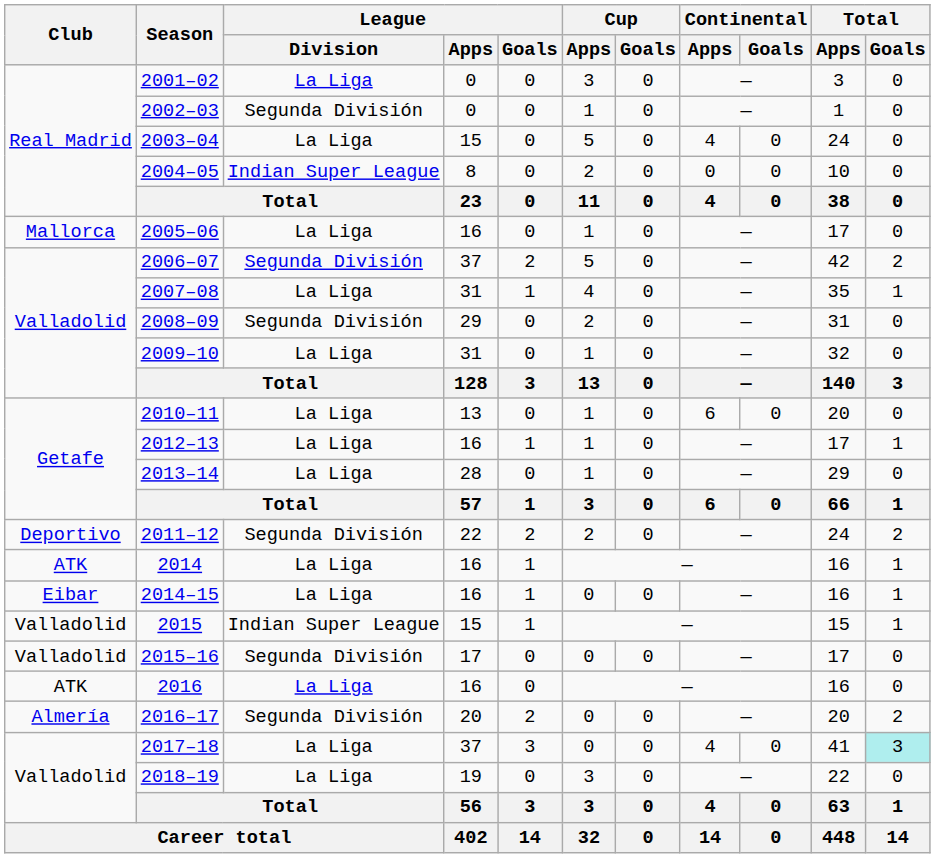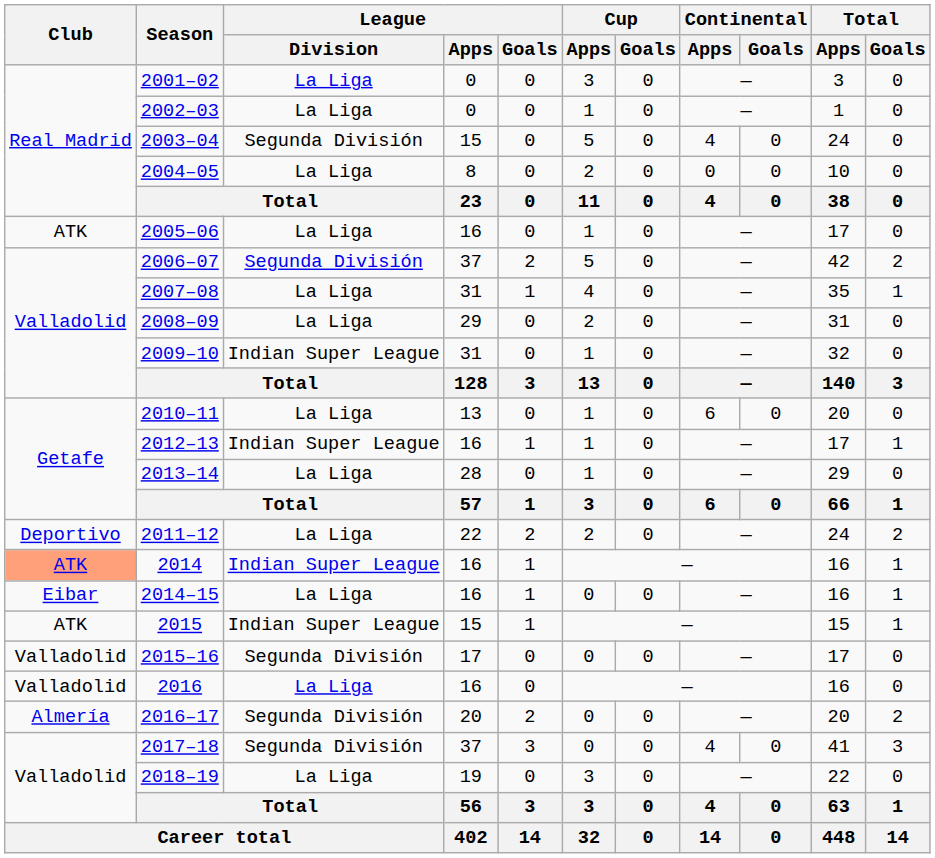 <table class="wikitable" style="text-align: center;">
 <tr>
 <th rowspan="2">Club</th>
 <th rowspan="2">Season</th>
 <th colspan="3">League</th>
 <th colspan="2">Cup</th>
 <th colspan="2">Continental</th>
 <th colspan="2">Total</th>
 </tr>
 <tr>
 <th>Division</th>
 <th>Apps</th>
 <th>Goals</th>
 <th>Apps</th>
 <th>Goals</th>
 <th>Apps</th>
 <th>Goals</th>
 <th>Apps</th>
 <th>Goals</th>
 </tr>
 <tr>
 <td rowspan="5"><a href='#'>Real Madrid</a></td>
 <td><a href='#'>2001–02</a></td>
 <td><a href='#'>La Liga</a></td>
 <td>0</td>
 <td>0</td>
 <td>3</td>
 <td>0</td>
 <td colspan="2">—</td>
 <td>3</td>
 <td>0</td>
 </tr>
 <tr>
 <td><a href='#'>2002–03</a></td>
-<td>Segunda División</td>
+<td>La Liga</td>
 <td>0</td>
 <td>0</td>
 <td>1</td>
 <td>0</td>
 <td colspan="2">—</td>
 <td>1</td>
 <td>0</td>
 </tr>
 <tr>
 <td><a href='#'>2003–04</a></td>
-<td>La Liga</td>
+<td>Segunda División</td>
 <td>15</td>
 <td>0</td>
 <td>5</td>
 <td>0</td>
 <td>4</td>
 <td>0</td>
 <td>24</td>
 <td>0</td>
 </tr>
 <tr>
 <td><a href='#'>2004–05</a></td>
-<td><a href='#'>Indian Super League</a></td>
+<td>La Liga</td>
 <td>8</td>
 <td>0</td>
 <td>2</td>
 <td>0</td>
 <td>0</td>
 <td>0</td>
 <td>10</td>
 <td>0</td>
 </tr>
 <tr>
 <th colspan="2">Total</th>
 <th>23</th>
 <th>0</th>
 <th>11</th>
 <th>0</th>
 <th>4</th>
 <th>0</th>
 <th>38</th>
 <th>0</th>
 </tr>
 <tr>
-<td rowspan="1"><a href='#'>Mallorca</a></td>
+<td rowspan="1">ATK</td>
 <td><a href='#'>2005–06</a></td>
 <td>La Liga</td>
 <td>16</td>
 <td>0</td>
 <td>1</td>
 <td>0</td>
 <td colspan="2">—</td>
 <td>17</td>
 <td>0</td>
 </tr>
 <tr>
 <td rowspan="5"><a href='#'>Valladolid</a></td>
 <td><a href='#'>2006–07</a></td>
 <td><a href='#'>Segunda División</a></td>
 <td>37</td>
 <td>2</td>
 <td>5</td>
 <td>0</td>
 <td colspan="2">—</td>
 <td>42</td>
 <td>2</td>
 </tr>
 <tr>
 <td><a href='#'>2007–08</a></td>
 <td>La Liga</td>
 <td>31</td>
 <td>1</td>
 <td>4</td>
 <td>0</td>
 <td colspan="2">—</td>
 <td>35</td>
 <td>1</td>
 </tr>
 <tr>
 <td><a href='#'>2008–09</a></td>
-<td>Segunda División</td>
+<td>La Liga</td>
 <td>29</td>
 <td>0</td>
 <td>2</td>
 <td>0</td>
 <td colspan="2">—</td>
 <td>31</td>
 <td>0</td>
 </tr>
 <tr>
 <td><a href='#'>2009–10</a></td>
-<td>La Liga</td>
+<td>Indian Super League</td>
 <td>31</td>
 <td>0</td>
 <td>1</td>
 <td>0</td>
 <td colspan="2">—</td>
 <td>32</td>
 <td>0</td>
 </tr>
 <tr>
 <th colspan="2">Total</th>
 <th>128</th>
 <th>3</th>
 <th>13</th>
 <th>0</th>
 <th colspan="2">—</th>
 <th>140</th>
 <th>3</th>
 </tr>
 <tr>
 <td rowspan="4"><a href='#'>Getafe</a></td>
 <td><a href='#'>2010–11</a></td>
 <td>La Liga</td>
 <td>13</td>
 <td>0</td>
 <td>1</td>
 <td>0</td>
 <td>6</td>
 <td>0</td>
 <td>20</td>
 <td>0</td>
 </tr>
 <tr>
 <td><a href='#'>2012–13</a></td>
-<td>La Liga</td>
+<td>Indian Super League</td>
 <td>16</td>
 <td>1</td>
 <td>1</td>
 <td>0</td>
 <td colspan="2">—</td>
 <td>17</td>
 <td>1</td>
 </tr>
 <tr>
 <td><a href='#'>2013–14</a></td>
 <td>La Liga</td>
 <td>28</td>
 <td>0</td>
 <td>1</td>
 <td>0</td>
 <td colspan="2">—</td>
 <td>29</td>
 <td>0</td>
 </tr>
 <tr>
 <th colspan="2">Total</th>
 <th>57</th>
 <th>1</th>
 <th>3</th>
 <th>0</th>
 <th>6</th>
 <th>0</th>
 <th>66</th>
 <th>1</th>
 </tr>
 <tr>
 <td rowspan="1"><a href='#'>Deportivo</a></td>
 <td><a href='#'>2011–12</a></td>
-<td>Segunda División</td>
+<td>La Liga</td>
 <td>22</td>
 <td>2</td>
 <td>2</td>
 <td>0</td>
 <td colspan="2">—</td>
 <td>24</td>
 <td>2</td>
 </tr>
 <tr>
-<td rowspan="1"><a href='#'>ATK</a></td>
+<td rowspan="1" style="background: lightsalmon;"><a href='#'>ATK</a></td>
 <td><a href='#'>2014</a></td>
-<td>La Liga</td>
+<td><a href='#'>Indian Super League</a></td>
 <td>16</td>
 <td>1</td>
 <td colspan="4">—</td>
 <td>16</td>
 <td>1</td>
 </tr>
 <tr>
 <td rowspan="1"><a href='#'>Eibar</a></td>
 <td><a href='#'>2014–15</a></td>
 <td>La Liga</td>
 <td>16</td>
 <td>1</td>
 <td>0</td>
 <td>0</td>
 <td colspan="2">—</td>
 <td>16</td>
 <td>1</td>
 </tr>
 <tr>
-<td rowspan="1">Valladolid</td>
+<td rowspan="1">ATK</td>
 <td><a href='#'>2015</a></td>
 <td>Indian Super League</td>
 <td>15</td>
 <td>1</td>
 <td colspan="4">—</td>
 <td>15</td>
 <td>1</td>
 </tr>
 <tr>
 <td rowspan="1">Valladolid</td>
 <td><a href='#'>2015–16</a></td>
 <td>Segunda División</td>
 <td>17</td>
 <td>0</td>
 <td>0</td>
 <td>0</td>
 <td colspan="2">—</td>
 <td>17</td>
 <td>0</td>
 </tr>
 <tr>
-<td rowspan="1">ATK</td>
+<td rowspan="1">Valladolid</td>
 <td><a href='#'>2016</a></td>
 <td><a href='#'>La Liga</a></td>
 <td>16</td>
 <td>0</td>
 <td colspan="4">—</td>
 <td>16</td>
 <td>0</td>
 </tr>
 <tr>
 <td rowspan="1"><a href='#'>Almería</a></td>
 <td><a href='#'>2016–17</a></td>
 <td>Segunda División</td>
 <td>20</td>
 <td>2</td>
 <td>0</td>
 <td>0</td>
 <td colspan="2">—</td>
 <td>20</td>
 <td>2</td>
 </tr>
 <tr>
 <td rowspan="3">Valladolid</td>
 <td><a href='#'>2017–18</a></td>
-<td>La Liga</td>
+<td>Segunda División</td>
 <td>37</td>
 <td>3</td>
 <td>0</td>
 <td>0</td>
 <td>4</td>
 <td>0</td>
 <td>41</td>
-<td style="background: paleturquoise;">3</td>
+<td>3</td>
 </tr>
 <tr>
 <td><a href='#'>2018–19</a></td>
 <td>La Liga</td>
 <td>19</td>
 <td>0</td>
 <td>3</td>
 <td>0</td>
 <td colspan="2">—</td>
 <td>22</td>
 <td>0</td>
 </tr>
 <tr>
 <th colspan="2">Total</th>
 <th>56</th>
 <th>3</th>
 <th>3</th>
 <th>0</th>
 <th>4</th>
 <th>0</th>
 <th>63</th>
 <th>1</th>
 </tr>
 <tr>
 <th colspan="3">Career total</th>
 <th>402</th>
 <th>14</th>
 <th>32</th>
 <th>0</th>
 <th>14</th>
 <th>0</th>
 <th>448</th>
 <th>14</th>
 </tr>
 </table>
